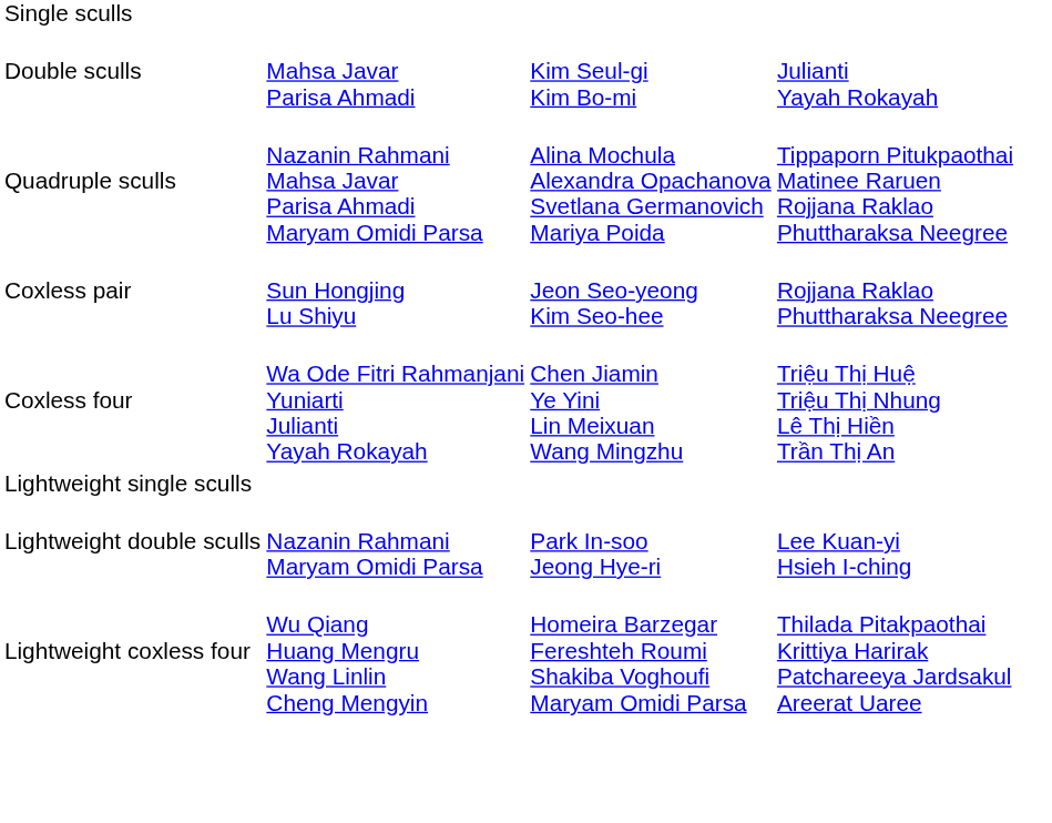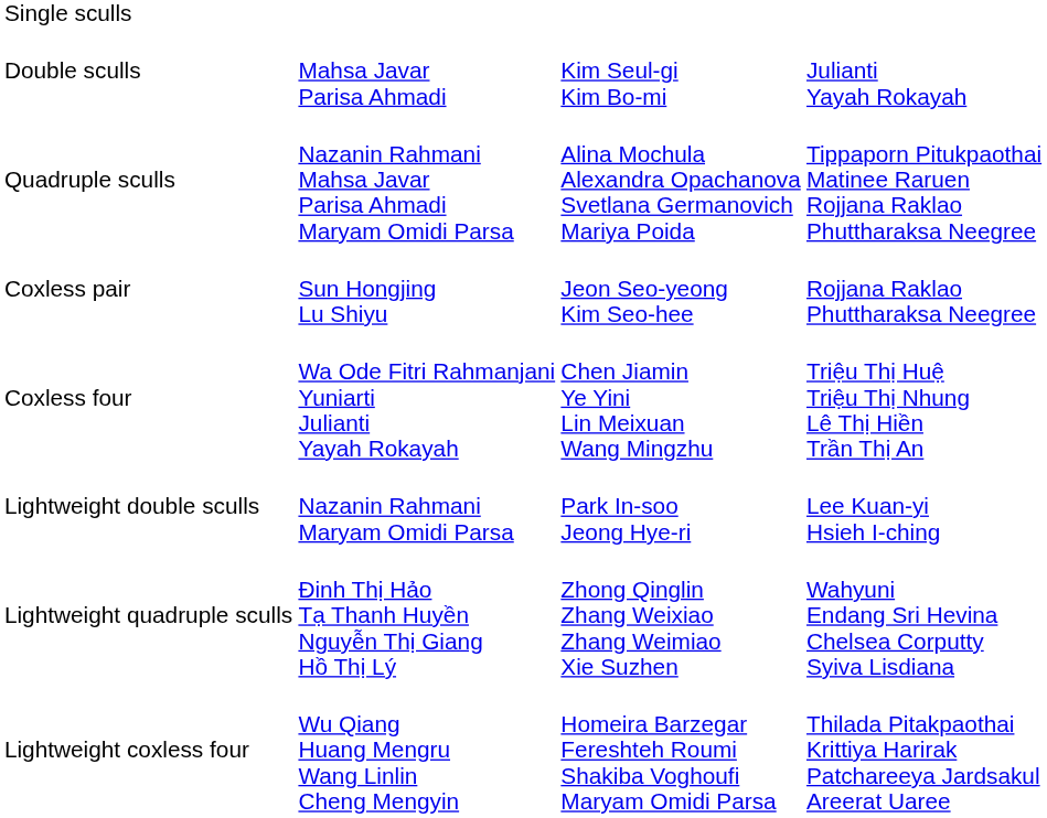 <table>
 <tr>
 <td>Single sculls</td>
 <td></td>
 <td></td>
 <td></td>
 </tr>
 <tr>
 <td>Double sculls</td>
 <td><br><a href='#'>Mahsa Javar</a><br><a href='#'>Parisa Ahmadi</a></td>
 <td><br><a href='#'>Kim Seul-gi</a><br><a href='#'>Kim Bo-mi</a></td>
 <td><br><a href='#'>Julianti</a><br><a href='#'>Yayah Rokayah</a></td>
 </tr>
 <tr>
 <td>Quadruple sculls</td>
 <td><br><a href='#'>Nazanin Rahmani</a><br><a href='#'>Mahsa Javar</a><br><a href='#'>Parisa Ahmadi</a><br><a href='#'>Maryam Omidi Parsa</a></td>
 <td><br><a href='#'>Alina Mochula</a><br><a href='#'>Alexandra Opachanova</a><br><a href='#'>Svetlana Germanovich</a><br><a href='#'>Mariya Poida</a></td>
 <td><br><a href='#'>Tippaporn Pitukpaothai</a><br><a href='#'>Matinee Raruen</a><br><a href='#'>Rojjana Raklao</a><br><a href='#'>Phuttharaksa Neegree</a></td>
 </tr>
 <tr>
 <td>Coxless pair</td>
 <td><br><a href='#'>Sun Hongjing</a><br><a href='#'>Lu Shiyu</a></td>
 <td><br><a href='#'>Jeon Seo-yeong</a><br><a href='#'>Kim Seo-hee</a></td>
 <td><br><a href='#'>Rojjana Raklao</a><br><a href='#'>Phuttharaksa Neegree</a></td>
 </tr>
 <tr>
 <td>Coxless four</td>
 <td><br><a href='#'>Wa Ode Fitri Rahmanjani</a><br><a href='#'>Yuniarti</a><br><a href='#'>Julianti</a><br><a href='#'>Yayah Rokayah</a></td>
 <td><br><a href='#'>Chen Jiamin</a><br><a href='#'>Ye Yini</a><br><a href='#'>Lin Meixuan</a><br><a href='#'>Wang Mingzhu</a></td>
 <td><br><a href='#'>Triệu Thị Huệ</a><br><a href='#'>Triệu Thị Nhung</a><br><a href='#'>Lê Thị Hiền</a><br><a href='#'>Trần Thị An</a></td>
 </tr>
 <tr>
-<td>Lightweight single sculls</td>
-<td></td>
-<td></td>
-<td></td>
-</tr>
-<tr>
 <td>Lightweight double sculls</td>
 <td><br><a href='#'>Nazanin Rahmani</a><br><a href='#'>Maryam Omidi Parsa</a></td>
 <td><br><a href='#'>Park In-soo</a><br><a href='#'>Jeong Hye-ri</a></td>
 <td><br><a href='#'>Lee Kuan-yi</a><br><a href='#'>Hsieh I-ching</a></td>
+</tr>
+<tr>
+<td>Lightweight quadruple sculls</td>
+<td><br><a href='#'>Đinh Thị Hảo</a><br><a href='#'>Tạ Thanh Huyền</a><br><a href='#'>Nguyễn Thị Giang</a><br><a href='#'>Hồ Thị Lý</a></td>
+<td><br><a href='#'>Zhong Qinglin</a><br><a href='#'>Zhang Weixiao</a><br><a href='#'>Zhang Weimiao</a><br><a href='#'>Xie Suzhen</a></td>
+<td><br><a href='#'>Wahyuni</a><br><a href='#'>Endang Sri Hevina</a><br><a href='#'>Chelsea Corputty</a><br><a href='#'>Syiva Lisdiana</a></td>
 </tr>
 <tr>
 <td>Lightweight coxless four</td>
 <td><br><a href='#'>Wu Qiang</a><br><a href='#'>Huang Mengru</a><br><a href='#'>Wang Linlin</a><br><a href='#'>Cheng Mengyin</a></td>
 <td><br><a href='#'>Homeira Barzegar</a><br><a href='#'>Fereshteh Roumi</a><br><a href='#'>Shakiba Voghoufi</a><br><a href='#'>Maryam Omidi Parsa</a></td>
 <td><br><a href='#'>Thilada Pitakpaothai</a><br><a href='#'>Krittiya Harirak</a><br><a href='#'>Patchareeya Jardsakul</a><br><a href='#'>Areerat Uaree</a></td>
 </tr>
 </table>
